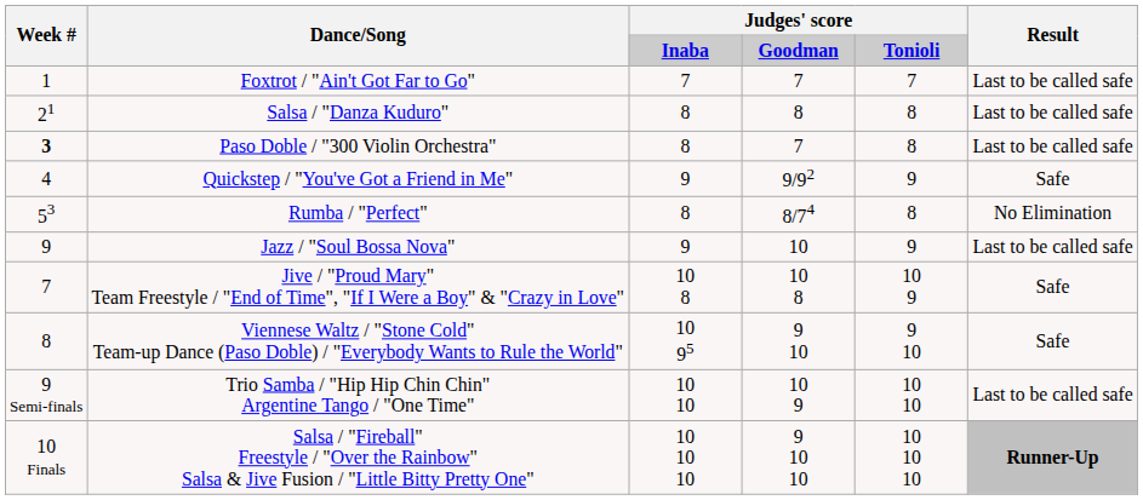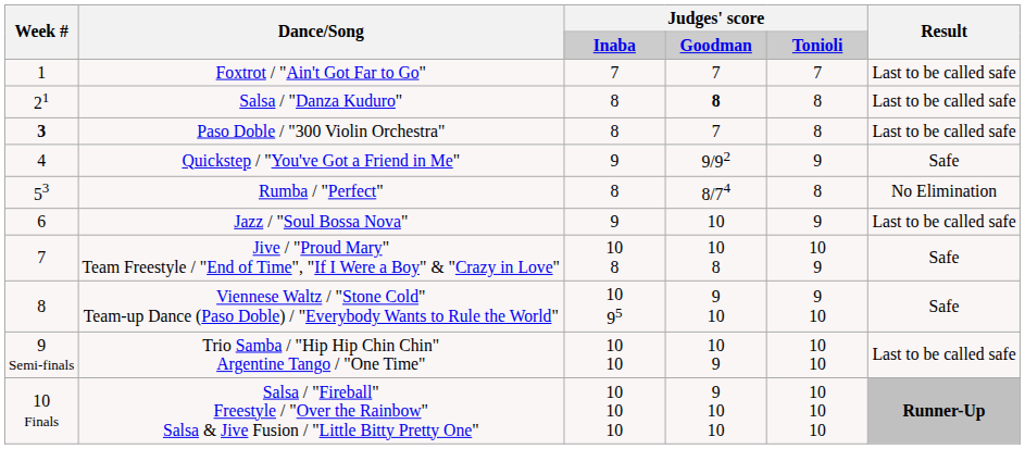 <table class="wikitable collapsible collapsed">
 <tr style="text-align: center; ;">
 <th rowspan="2">Week #</th>
 <th rowspan="2">Dance/Song</th>
 <th colspan="3">Judges' score</th>
 <th rowspan="2">Result</th>
 </tr>
 <tr style="text-align: center; background:#ccc;">
 <td style="width:10%; "><strong><a href='#'>Inaba</a></strong></td>
 <td style="width:10%; "><strong><a href='#'>Goodman</a></strong></td>
 <td style="width:10%; "><strong><a href='#'>Tonioli</a></strong></td>
 </tr>
 <tr style="text-align: center; background:#faf6f6;">
 <td>1</td>
 <td><a href='#'>Foxtrot</a> / "<a href='#'>Ain't Got Far to Go</a>"</td>
 <td>7</td>
 <td>7</td>
 <td>7</td>
 <td>Last to be called safe</td>
 </tr>
 <tr style="text-align: center; background:#faf6f6;">
 <td>2<sup>1</sup></td>
 <td><a href='#'>Salsa</a> / "<a href='#'>Danza Kuduro</a>"</td>
 <td>8</td>
-<td>8</td>
+<td><strong>8</strong></td>
 <td>8</td>
 <td>Last to be called safe</td>
 </tr>
 <tr style="text-align: center; background:#faf6f6;">
 <td><strong>3</strong></td>
 <td><a href='#'>Paso Doble</a> / "300 Violin Orchestra"</td>
 <td>8</td>
 <td>7</td>
 <td>8</td>
 <td>Last to be called safe</td>
 </tr>
 <tr style="text-align: center; background:#faf6f6;">
 <td>4</td>
 <td><a href='#'>Quickstep</a> / "<a href='#'>You've Got a Friend in Me</a>"</td>
 <td>9</td>
 <td>9/9<sup>2</sup></td>
 <td>9</td>
 <td>Safe</td>
 </tr>
 <tr style="text-align: center; background:#faf6f6;">
 <td>5<sup>3</sup></td>
 <td><a href='#'>Rumba</a> / "<a href='#'>Perfect</a>"</td>
 <td>8</td>
 <td>8/7<sup>4</sup></td>
 <td>8</td>
 <td>No Elimination</td>
 </tr>
 <tr style="text-align: center; background:#faf6f6;">
-<td>9</td>
+<td>6</td>
 <td><a href='#'>Jazz</a> / "<a href='#'>Soul Bossa Nova</a>"</td>
 <td>9</td>
 <td>10</td>
 <td>9</td>
 <td>Last to be called safe</td>
 </tr>
 <tr style="text-align: center; background:#faf6f6;">
 <td>7</td>
 <td><a href='#'>Jive</a> / "<a href='#'>Proud Mary</a>"<br>Team Freestyle / "<a href='#'>End of Time</a>", "<a href='#'>If I Were a Boy</a>" & "<a href='#'>Crazy in Love</a>"</td>
 <td>10<br>8</td>
 <td>10<br>8</td>
 <td>10<br>9</td>
 <td>Safe</td>
 </tr>
 <tr style="text-align: center; background:#faf6f6;">
 <td>8</td>
 <td><a href='#'>Viennese Waltz</a> / "<a href='#'>Stone Cold</a>"<br>Team-up Dance (<a href='#'>Paso Doble</a>) / "<a href='#'>Everybody Wants to Rule the World</a>"</td>
 <td>10<br>9<sup>5</sup></td>
 <td>9<br>10</td>
 <td>9<br>10</td>
 <td>Safe</td>
 </tr>
 <tr style="text-align: center; background:#faf6f6;">
 <td>9<br><small>Semi-finals</small></td>
 <td>Trio <a href='#'>Samba</a> / "Hip Hip Chin Chin"<br><a href='#'>Argentine Tango</a> / "One Time"</td>
 <td>10<br>10</td>
 <td>10<br>9</td>
 <td>10<br>10</td>
 <td>Last to be called safe</td>
 </tr>
 <tr style="text-align: center; background:#Faf6f6;">
 <td>10<br><small>Finals</small></td>
 <td><a href='#'>Salsa</a> / "<a href='#'>Fireball</a>"<br><a href='#'>Freestyle</a> / "<a href='#'>Over the Rainbow</a>"<br><a href='#'>Salsa</a> & <a href='#'>Jive</a> Fusion / "<a href='#'>Little Bitty Pretty One</a>"</td>
 <td>10<br>10<br>10</td>
 <td>9<br>10<br>10</td>
 <td>10<br>10<br>10</td>
 <td style="background:silver;"><strong>Runner-Up</strong></td>
 </tr>
 </table>
